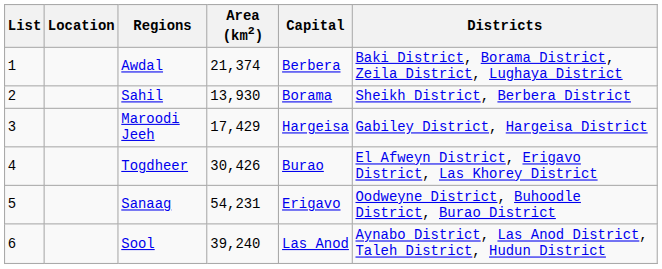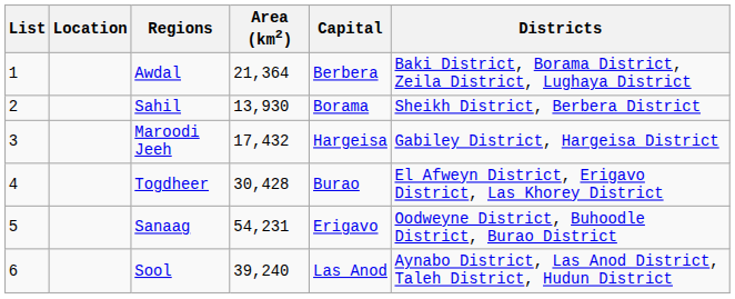 <table class="wikitable sortable">
 <tr>
 <th>List</th>
 <th>Location</th>
 <th>Regions</th>
 <th>Area (km<sup>2</sup>)</th>
 <th>Capital</th>
 <th>Districts</th>
 </tr>
 <tr>
 <td>1</td>
 <td></td>
 <td><a href='#'>Awdal</a></td>
-<td>21,374</td>
+<td>21,364</td>
 <td><a href='#'>Berbera</a></td>
 <td><a href='#'>Baki District</a>, <a href='#'>Borama District</a>, <a href='#'>Zeila District</a>, <a href='#'>Lughaya District</a></td>
 </tr>
 <tr>
 <td>2</td>
 <td></td>
 <td><a href='#'>Sahil</a></td>
 <td>13,930</td>
 <td><a href='#'>Borama</a></td>
 <td><a href='#'>Sheikh District</a>, <a href='#'>Berbera District</a></td>
 </tr>
 <tr>
 <td>3</td>
 <td></td>
 <td><a href='#'>Maroodi Jeeh</a></td>
-<td>17,429</td>
+<td>17,432</td>
 <td><a href='#'>Hargeisa</a></td>
 <td><a href='#'>Gabiley District</a>, <a href='#'>Hargeisa District</a></td>
 </tr>
 <tr>
 <td>4</td>
 <td></td>
 <td><a href='#'>Togdheer</a></td>
-<td>30,426</td>
+<td>30,428</td>
 <td><a href='#'>Burao</a></td>
 <td><a href='#'>El Afweyn District</a>, <a href='#'>Erigavo District</a>, <a href='#'>Las Khorey District</a></td>
 </tr>
 <tr>
 <td>5</td>
 <td></td>
 <td><a href='#'>Sanaag</a></td>
 <td>54,231</td>
 <td><a href='#'>Erigavo</a></td>
 <td><a href='#'>Oodweyne District</a>, <a href='#'>Buhoodle District</a>, <a href='#'>Burao District</a></td>
 </tr>
 <tr>
 <td>6</td>
 <td></td>
 <td><a href='#'>Sool</a></td>
 <td>39,240</td>
 <td><a href='#'>Las Anod</a></td>
 <td><a href='#'>Aynabo District</a>, <a href='#'>Las Anod District</a>, <a href='#'>Taleh District</a>, <a href='#'>Hudun District</a></td>
 </tr>
 </table>
